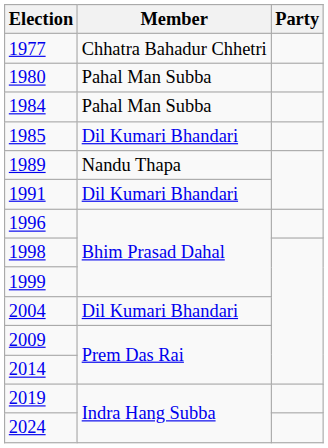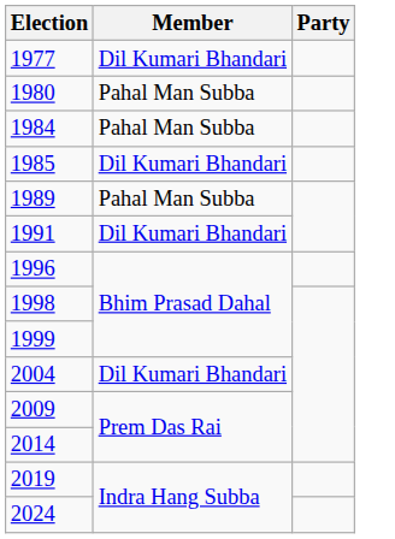 <table class="wikitable">
 <tr>
 <th>Election</th>
 <th>Member</th>
 <th colspan="2">Party</th>
 </tr>
 <tr>
 <td><a href='#'>1977</a></td>
-<td>Chhatra Bahadur Chhetri</td>
+<td><a href='#'>Dil Kumari Bhandari</a></td>
 <td></td>
 </tr>
 <tr>
 <td><a href='#'>1980</a></td>
 <td>Pahal Man Subba</td>
 <td></td>
 </tr>
 <tr>
 <td><a href='#'>1984</a></td>
 <td>Pahal Man Subba</td>
 <td></td>
 </tr>
 <tr>
 <td><a href='#'>1985</a></td>
 <td><a href='#'>Dil Kumari Bhandari</a></td>
 <td></td>
 </tr>
 <tr>
 <td><a href='#'>1989</a></td>
-<td>Nandu Thapa</td>
+<td>Pahal Man Subba</td>
 </tr>
 <tr>
 <td><a href='#'>1991</a></td>
 <td><a href='#'>Dil Kumari Bhandari</a></td>
 </tr>
 <tr>
 <td><a href='#'>1996</a></td>
 <td rowspan=3><a href='#'>Bhim Prasad Dahal</a></td>
 <td></td>
 </tr>
 <tr>
 <td><a href='#'>1998</a></td>
 </tr>
 <tr>
 <td><a href='#'>1999</a></td>
 </tr>
 <tr>
 <td><a href='#'>2004</a></td>
 <td><a href='#'>Dil Kumari Bhandari</a></td>
 </tr>
 <tr>
 <td><a href='#'>2009</a></td>
 <td rowspan=2><a href='#'>Prem Das Rai</a></td>
 </tr>
 <tr>
 <td><a href='#'>2014</a></td>
 </tr>
 <tr>
 <td><a href='#'>2019</a></td>
 <td rowspan=2><a href='#'>Indra Hang Subba</a></td>
 <td></td>
 </tr>
 <tr>
 <td><a href='#'>2024</a></td>
 </tr>
 </table>
